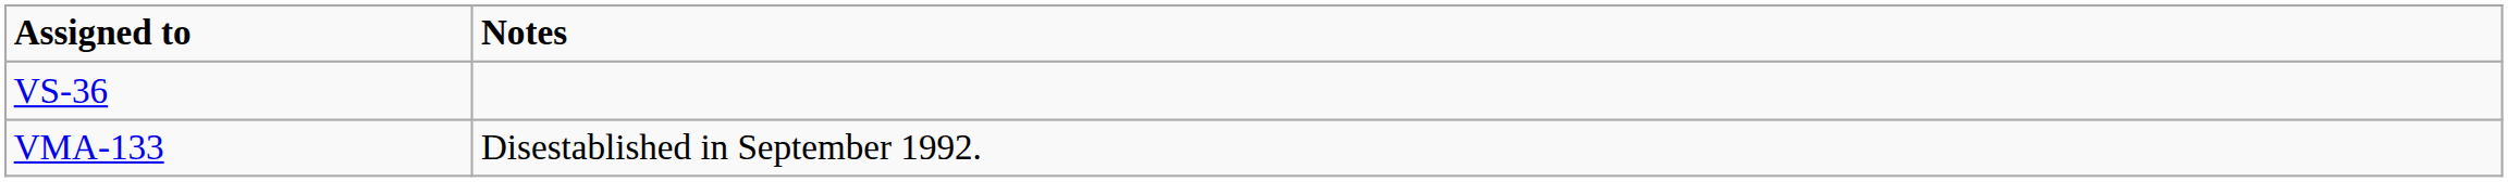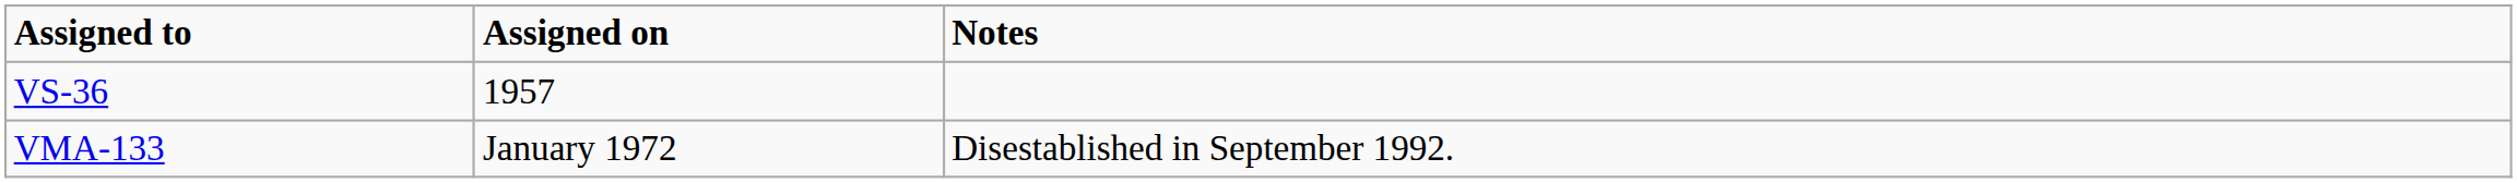 <table class="wikitable" style="width: 70%;">
 <tr>
 <td style="width: 200px;"><strong>Assigned to</strong></td>
+<td style="width: 200px;"><strong>Assigned on</strong></td>
 <td><strong>Notes</strong></td>
 </tr>
 <tr>
 <td><a href='#'>VS-36</a></td>
+<td>1957</td>
 <td></td>
 </tr>
 <tr>
 <td><a href='#'>VMA-133</a></td>
+<td>January 1972</td>
 <td>Disestablished in September 1992.</td>
 </tr>
 </table>
